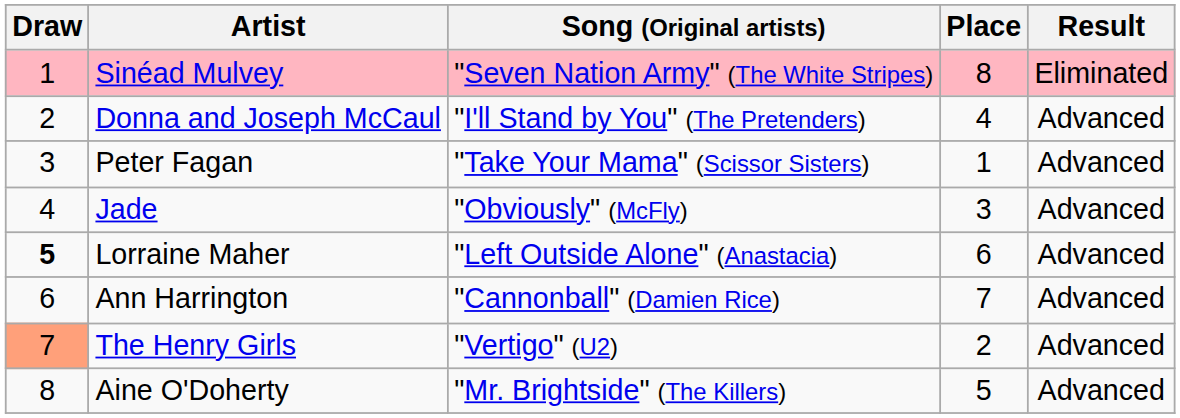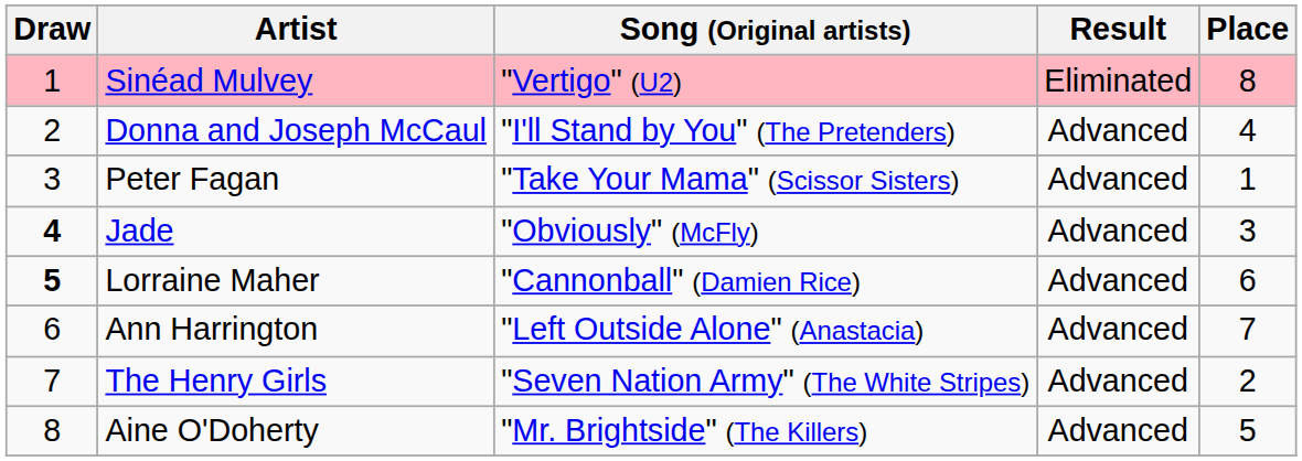 <table class="sortable wikitable" style="margin: 1em auto 1em auto; text-align:center">
 <tr>
 <th>Draw</th>
 <th>Artist</th>
 <th>Song <small>(Original artists)</small></th>
+<th>Result</th>
 <th>Place</th>
-<th>Result</th>
 </tr>
 <tr style="background:lightpink;">
 <td>1</td>
 <td align="left"><a href='#'>Sinéad Mulvey</a></td>
-<td align="left">"<a href='#'>Seven Nation Army</a>" <small>(<a href='#'>The White Stripes</a>)</small></td>
+<td align="left">"<a href='#'>Vertigo</a>" <small>(<a href='#'>U2</a>)</small></td>
+<td>Eliminated</td>
 <td>8</td>
-<td>Eliminated</td>
 </tr>
 <tr>
 <td>2</td>
 <td align="left"><a href='#'>Donna and Joseph McCaul</a></td>
 <td align="left">"<a href='#'>I'll Stand by You</a>" <small>(<a href='#'>The Pretenders</a>)</small></td>
+<td>Advanced</td>
 <td>4</td>
-<td>Advanced</td>
 </tr>
 <tr>
 <td>3</td>
 <td align="left">Peter Fagan</td>
 <td align="left">"<a href='#'>Take Your Mama</a>" <small>(<a href='#'>Scissor Sisters</a>)</small></td>
+<td>Advanced</td>
 <td>1</td>
-<td>Advanced</td>
 </tr>
 <tr>
-<td>4</td>
+<td><strong>4</strong></td>
 <td align="left"><a href='#'>Jade</a></td>
 <td align="left">"<a href='#'>Obviously</a>" <small>(<a href='#'>McFly</a>)</small></td>
+<td>Advanced</td>
 <td>3</td>
-<td>Advanced</td>
 </tr>
 <tr>
 <td><strong>5</strong></td>
 <td align="left">Lorraine Maher</td>
-<td align="left">"<a href='#'>Left Outside Alone</a>" <small>(<a href='#'>Anastacia</a>)</small></td>
+<td align="left">"<a href='#'>Cannonball</a>" <small>(<a href='#'>Damien Rice</a>)</small></td>
+<td>Advanced</td>
 <td>6</td>
-<td>Advanced</td>
 </tr>
 <tr>
 <td>6</td>
 <td align="left">Ann Harrington</td>
-<td align="left">"<a href='#'>Cannonball</a>" <small>(<a href='#'>Damien Rice</a>)</small></td>
+<td align="left">"<a href='#'>Left Outside Alone</a>" <small>(<a href='#'>Anastacia</a>)</small></td>
+<td>Advanced</td>
 <td>7</td>
-<td>Advanced</td>
 </tr>
 <tr>
-<td style="background: lightsalmon;">7</td>
+<td>7</td>
 <td align="left"><a href='#'>The Henry Girls</a></td>
-<td align="left">"<a href='#'>Vertigo</a>" <small>(<a href='#'>U2</a>)</small></td>
+<td align="left">"<a href='#'>Seven Nation Army</a>" <small>(<a href='#'>The White Stripes</a>)</small></td>
+<td>Advanced</td>
 <td>2</td>
-<td>Advanced</td>
 </tr>
 <tr>
 <td>8</td>
 <td align="left">Aine O'Doherty</td>
 <td align="left">"<a href='#'>Mr. Brightside</a>" <small>(<a href='#'>The Killers</a>)</small></td>
+<td>Advanced</td>
 <td>5</td>
-<td>Advanced</td>
 </tr>
 </table>
